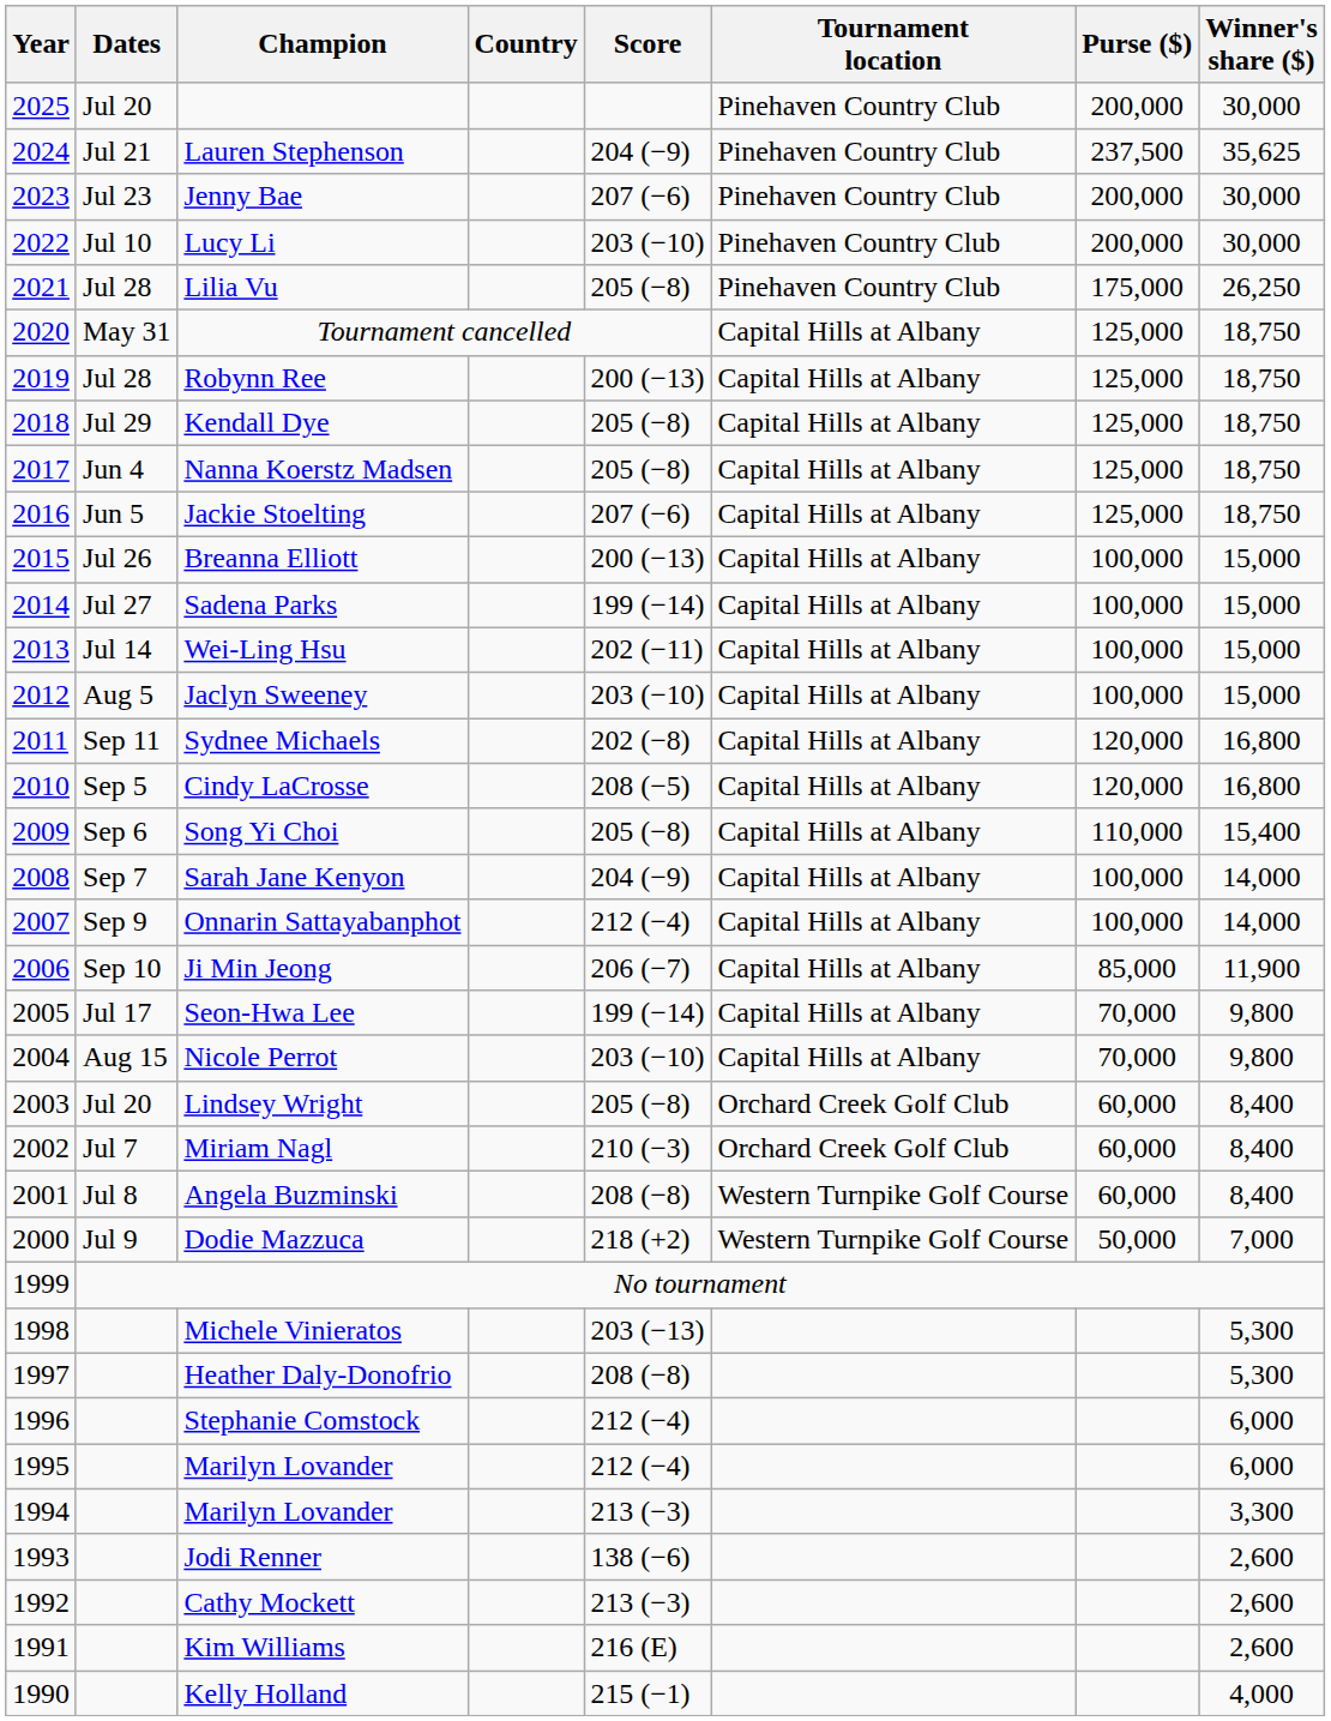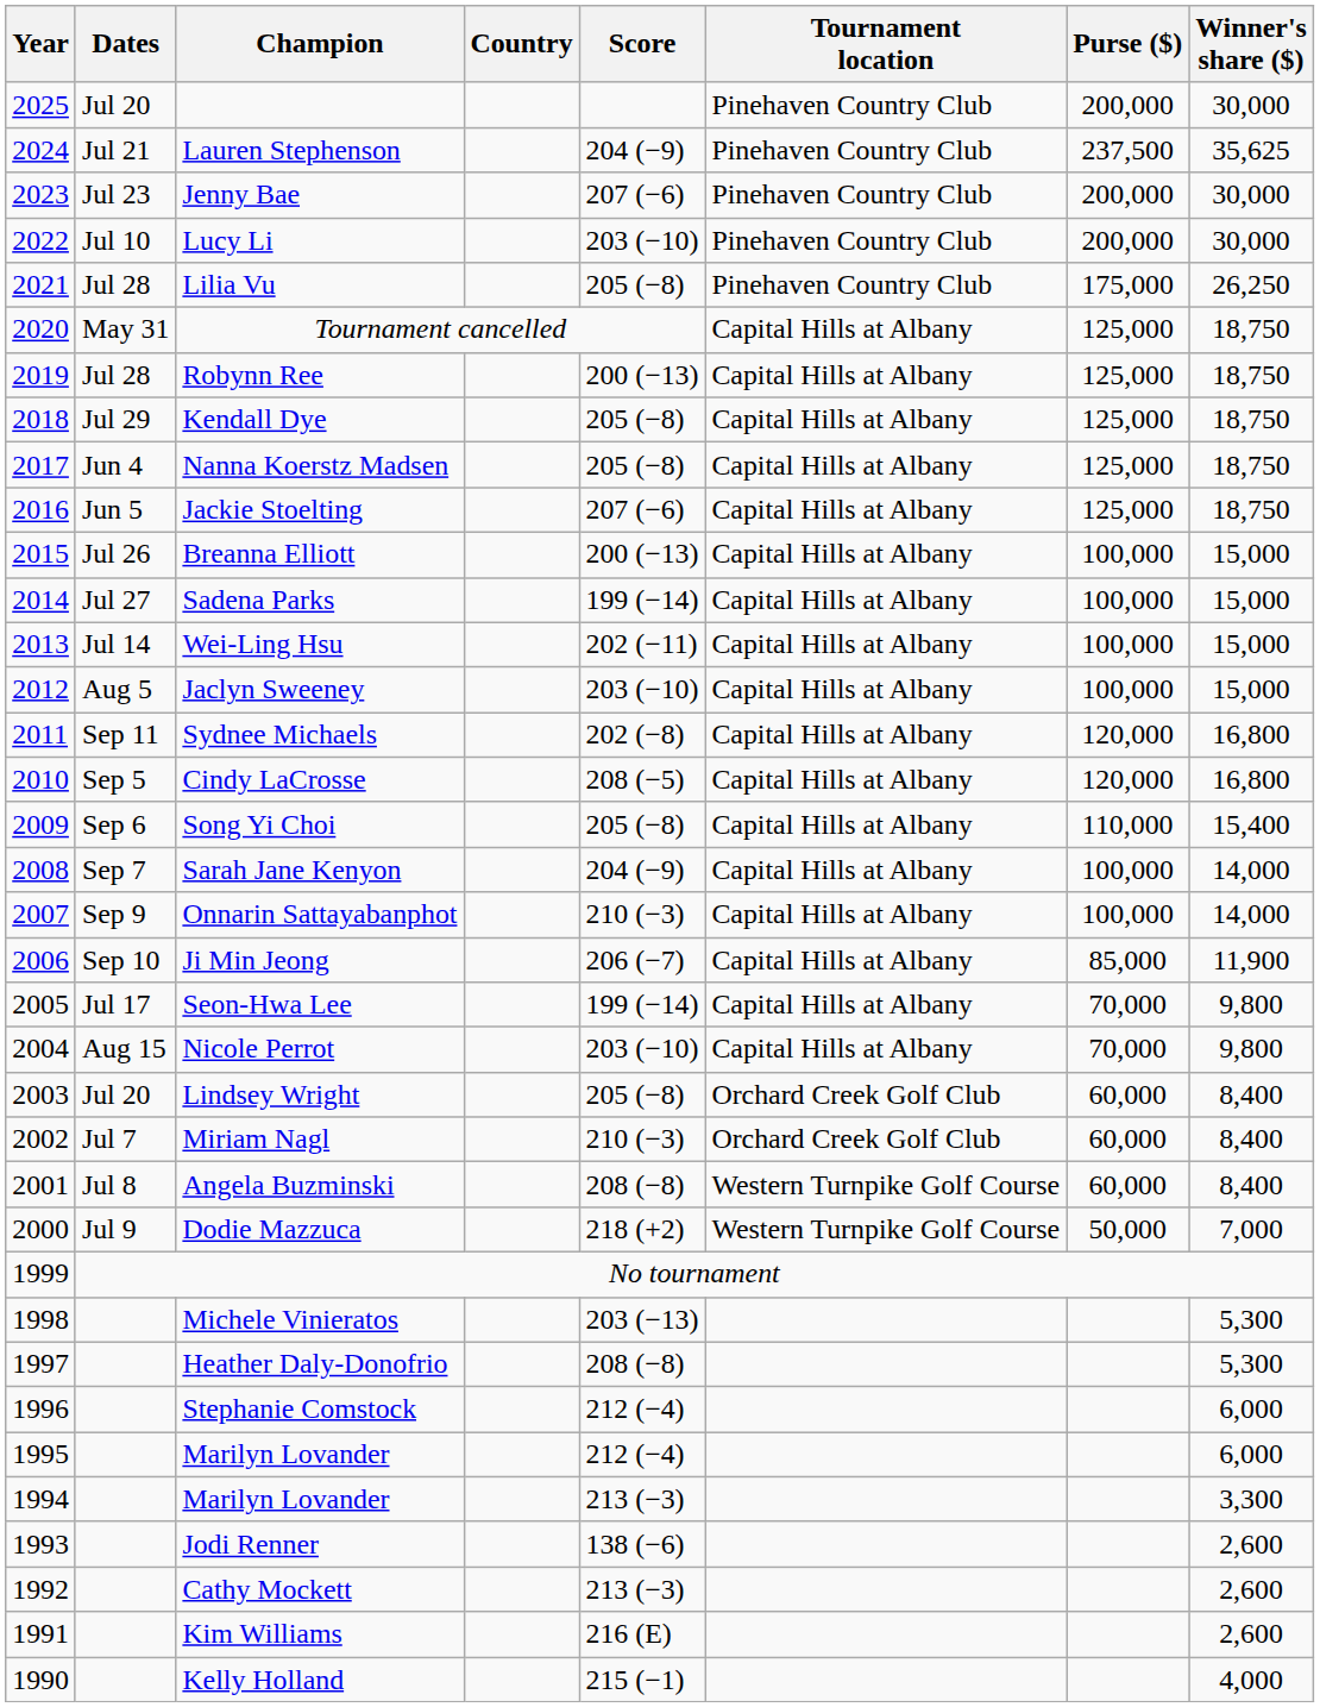 <table class="wikitable">
 <tr>
 <th>Year</th>
 <th>Dates</th>
 <th>Champion</th>
 <th>Country</th>
 <th>Score</th>
 <th>Tournament<br>location</th>
 <th>Purse ($)</th>
 <th>Winner's<br>share ($)</th>
 </tr>
 <tr>
 <td><a href='#'>2025</a></td>
 <td>Jul 20</td>
 <td></td>
 <td></td>
 <td></td>
 <td>Pinehaven Country Club</td>
 <td align=center>200,000</td>
 <td align=center>30,000</td>
 </tr>
 <tr>
 <td><a href='#'>2024</a></td>
 <td>Jul 21</td>
 <td><a href='#'>Lauren Stephenson</a></td>
 <td></td>
 <td>204 (−9)</td>
 <td>Pinehaven Country Club</td>
 <td align=center>237,500</td>
 <td align=center>35,625</td>
 </tr>
 <tr>
 <td><a href='#'>2023</a></td>
 <td>Jul 23</td>
 <td><a href='#'>Jenny Bae</a></td>
 <td></td>
 <td>207 (−6)</td>
 <td>Pinehaven Country Club</td>
 <td align=center>200,000</td>
 <td align=center>30,000</td>
 </tr>
 <tr>
 <td><a href='#'>2022</a></td>
 <td>Jul 10</td>
 <td><a href='#'>Lucy Li</a></td>
 <td></td>
 <td>203 (−10)</td>
 <td>Pinehaven Country Club</td>
 <td align=center>200,000</td>
 <td align=center>30,000</td>
 </tr>
 <tr>
 <td><a href='#'>2021</a></td>
 <td>Jul 28</td>
 <td><a href='#'>Lilia Vu</a></td>
 <td></td>
 <td>205 (−8)</td>
 <td>Pinehaven Country Club</td>
 <td align=center>175,000</td>
 <td align=center>26,250</td>
 </tr>
 <tr>
 <td><a href='#'>2020</a></td>
 <td>May 31</td>
 <td colspan=3 align=center><em>Tournament cancelled</em></td>
 <td>Capital Hills at Albany</td>
 <td align=center>125,000</td>
 <td align=center>18,750</td>
 </tr>
 <tr>
 <td><a href='#'>2019</a></td>
 <td>Jul 28</td>
 <td><a href='#'>Robynn Ree</a></td>
 <td></td>
 <td>200 (−13)</td>
 <td>Capital Hills at Albany</td>
 <td align=center>125,000</td>
 <td align=center>18,750</td>
 </tr>
 <tr>
 <td><a href='#'>2018</a></td>
 <td>Jul 29</td>
 <td><a href='#'>Kendall Dye</a></td>
 <td></td>
 <td>205 (−8)</td>
 <td>Capital Hills at Albany</td>
 <td align=center>125,000</td>
 <td align=center>18,750</td>
 </tr>
 <tr>
 <td><a href='#'>2017</a></td>
 <td>Jun 4</td>
 <td><a href='#'>Nanna Koerstz Madsen</a></td>
 <td></td>
 <td>205 (−8)</td>
 <td>Capital Hills at Albany</td>
 <td align=center>125,000</td>
 <td align=center>18,750</td>
 </tr>
 <tr>
 <td><a href='#'>2016</a></td>
 <td>Jun 5</td>
 <td><a href='#'>Jackie Stoelting</a></td>
 <td></td>
 <td>207 (−6)</td>
 <td>Capital Hills at Albany</td>
 <td align=center>125,000</td>
 <td align=center>18,750</td>
 </tr>
 <tr>
 <td><a href='#'>2015</a></td>
 <td>Jul 26</td>
 <td><a href='#'>Breanna Elliott</a></td>
 <td></td>
 <td>200 (−13)</td>
 <td>Capital Hills at Albany</td>
 <td align=center>100,000</td>
 <td align=center>15,000</td>
 </tr>
 <tr>
 <td><a href='#'>2014</a></td>
 <td>Jul 27</td>
 <td><a href='#'>Sadena Parks</a></td>
 <td></td>
 <td>199 (−14)</td>
 <td>Capital Hills at Albany</td>
 <td align=center>100,000</td>
 <td align=center>15,000</td>
 </tr>
 <tr>
 <td><a href='#'>2013</a></td>
 <td>Jul 14</td>
 <td><a href='#'>Wei-Ling Hsu</a></td>
 <td></td>
 <td>202 (−11)</td>
 <td>Capital Hills at Albany</td>
 <td align=center>100,000</td>
 <td align=center>15,000</td>
 </tr>
 <tr>
 <td><a href='#'>2012</a></td>
 <td>Aug 5</td>
 <td><a href='#'>Jaclyn Sweeney</a></td>
 <td></td>
 <td>203 (−10)</td>
 <td>Capital Hills at Albany</td>
 <td align=center>100,000</td>
 <td align=center>15,000</td>
 </tr>
 <tr>
 <td><a href='#'>2011</a></td>
 <td>Sep 11</td>
 <td><a href='#'>Sydnee Michaels</a></td>
 <td></td>
 <td>202 (−8)</td>
 <td>Capital Hills at Albany</td>
 <td align=center>120,000</td>
 <td align=center>16,800</td>
 </tr>
 <tr>
 <td><a href='#'>2010</a></td>
 <td>Sep 5</td>
 <td><a href='#'>Cindy LaCrosse</a></td>
 <td></td>
 <td>208 (−5)</td>
 <td>Capital Hills at Albany</td>
 <td align=center>120,000</td>
 <td align=center>16,800</td>
 </tr>
 <tr>
 <td><a href='#'>2009</a></td>
 <td>Sep 6</td>
 <td><a href='#'>Song Yi Choi</a></td>
 <td></td>
 <td>205 (−8)</td>
 <td>Capital Hills at Albany</td>
 <td align=center>110,000</td>
 <td align=center>15,400</td>
 </tr>
 <tr>
 <td><a href='#'>2008</a></td>
 <td>Sep 7</td>
 <td><a href='#'>Sarah Jane Kenyon</a></td>
 <td></td>
 <td>204 (−9)</td>
 <td>Capital Hills at Albany</td>
 <td align=center>100,000</td>
 <td align=center>14,000</td>
 </tr>
 <tr>
 <td><a href='#'>2007</a></td>
 <td>Sep 9</td>
 <td><a href='#'>Onnarin Sattayabanphot </a></td>
 <td></td>
-<td>212 (−4)</td>
+<td>210 (−3)</td>
 <td>Capital Hills at Albany</td>
 <td align=center>100,000</td>
 <td align=center>14,000</td>
 </tr>
 <tr>
 <td><a href='#'>2006</a></td>
 <td>Sep 10</td>
 <td><a href='#'>Ji Min Jeong</a></td>
 <td></td>
 <td>206 (−7)</td>
 <td>Capital Hills at Albany</td>
 <td align=center>85,000</td>
 <td align=center>11,900</td>
 </tr>
 <tr>
 <td>2005</td>
 <td>Jul 17</td>
 <td><a href='#'>Seon-Hwa Lee</a></td>
 <td></td>
 <td>199 (−14)</td>
 <td>Capital Hills at Albany</td>
 <td align=center>70,000</td>
 <td align=center>9,800</td>
 </tr>
 <tr>
 <td>2004</td>
 <td>Aug 15</td>
 <td><a href='#'>Nicole Perrot</a></td>
 <td></td>
 <td>203 (−10)</td>
 <td>Capital Hills at Albany</td>
 <td align=center>70,000</td>
 <td align=center>9,800</td>
 </tr>
 <tr>
 <td>2003</td>
 <td>Jul 20</td>
 <td><a href='#'>Lindsey Wright</a></td>
 <td></td>
 <td>205 (−8)</td>
 <td>Orchard Creek Golf Club</td>
 <td align=center>60,000</td>
 <td align=center>8,400</td>
 </tr>
 <tr>
 <td>2002</td>
 <td>Jul 7</td>
 <td><a href='#'>Miriam Nagl</a></td>
 <td></td>
 <td>210 (−3)</td>
 <td>Orchard Creek Golf Club</td>
 <td align=center>60,000</td>
 <td align=center>8,400</td>
 </tr>
 <tr>
 <td>2001</td>
 <td>Jul 8</td>
 <td><a href='#'>Angela Buzminski</a></td>
 <td></td>
 <td>208 (−8)</td>
 <td>Western Turnpike Golf Course</td>
 <td align=center>60,000</td>
 <td align=center>8,400</td>
 </tr>
 <tr>
 <td>2000</td>
 <td>Jul 9</td>
 <td><a href='#'>Dodie Mazzuca</a></td>
 <td></td>
 <td>218 (+2)</td>
 <td>Western Turnpike Golf Course</td>
 <td align=center>50,000</td>
 <td align=center>7,000</td>
 </tr>
 <tr>
 <td>1999</td>
 <td colspan=7 align=center><em>No tournament</em></td>
 </tr>
 <tr>
 <td>1998</td>
 <td></td>
 <td><a href='#'>Michele Vinieratos</a></td>
 <td></td>
 <td>203 (−13)</td>
 <td></td>
 <td align=center></td>
 <td align=center>5,300</td>
 </tr>
 <tr>
 <td>1997</td>
 <td></td>
 <td><a href='#'>Heather Daly-Donofrio</a></td>
 <td></td>
 <td>208 (−8)</td>
 <td></td>
 <td align=center></td>
 <td align=center>5,300</td>
 </tr>
 <tr>
 <td>1996</td>
 <td></td>
 <td><a href='#'>Stephanie Comstock</a></td>
 <td></td>
 <td>212 (−4)</td>
 <td></td>
 <td align=center></td>
 <td align=center>6,000</td>
 </tr>
 <tr>
 <td>1995</td>
 <td></td>
 <td><a href='#'>Marilyn Lovander</a></td>
 <td></td>
 <td>212 (−4)</td>
 <td></td>
 <td align=center></td>
 <td align=center>6,000</td>
 </tr>
 <tr>
 <td>1994</td>
 <td></td>
 <td><a href='#'>Marilyn Lovander</a></td>
 <td></td>
 <td>213 (−3)</td>
 <td></td>
 <td align=center></td>
 <td align=center>3,300</td>
 </tr>
 <tr>
 <td>1993</td>
 <td></td>
 <td><a href='#'>Jodi Renner</a></td>
 <td></td>
 <td>138 (−6)</td>
 <td></td>
 <td align=center></td>
 <td align=center>2,600</td>
 </tr>
 <tr>
 <td>1992</td>
 <td></td>
 <td><a href='#'>Cathy Mockett</a></td>
 <td></td>
 <td>213 (−3)</td>
 <td></td>
 <td align=center></td>
 <td align=center>2,600</td>
 </tr>
 <tr>
 <td>1991</td>
 <td></td>
 <td><a href='#'>Kim Williams</a></td>
 <td></td>
 <td>216 (E)</td>
 <td></td>
 <td align=center></td>
 <td align=center>2,600</td>
 </tr>
 <tr>
 <td>1990</td>
 <td></td>
 <td><a href='#'>Kelly Holland</a></td>
 <td></td>
 <td>215 (−1)</td>
 <td></td>
 <td align=center></td>
 <td align=center>4,000</td>
 </tr>
 </table>
